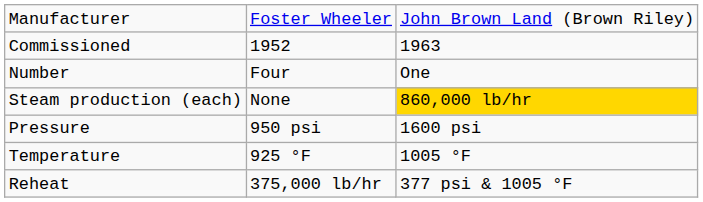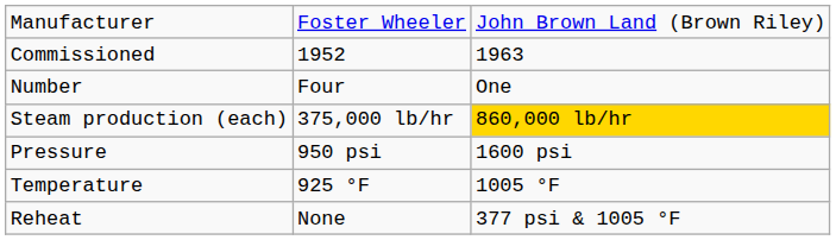 <table class="wikitable">
 <tr>
 <td>Manufacturer</td>
 <td><a href='#'>Foster Wheeler</a></td>
 <td><a href='#'>John Brown Land</a> (Brown Riley)</td>
 </tr>
 <tr>
 <td>Commissioned</td>
 <td>1952</td>
 <td>1963</td>
 </tr>
 <tr>
 <td>Number</td>
 <td>Four</td>
 <td>One</td>
 </tr>
 <tr>
 <td>Steam production (each)</td>
-<td>None</td>
+<td>375,000 lb/hr</td>
 <td style="background: gold;">860,000 lb/hr</td>
 </tr>
 <tr>
 <td>Pressure</td>
 <td>950 psi</td>
 <td>1600 psi</td>
 </tr>
 <tr>
 <td>Temperature</td>
 <td>925 °F</td>
 <td>1005 °F</td>
 </tr>
 <tr>
 <td>Reheat</td>
-<td>375,000 lb/hr</td>
+<td>None</td>
 <td>377 psi & 1005 °F</td>
 </tr>
 </table>
